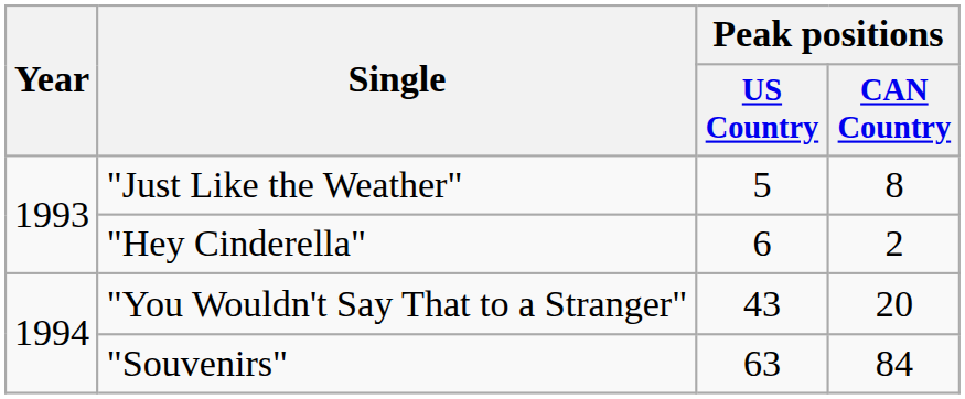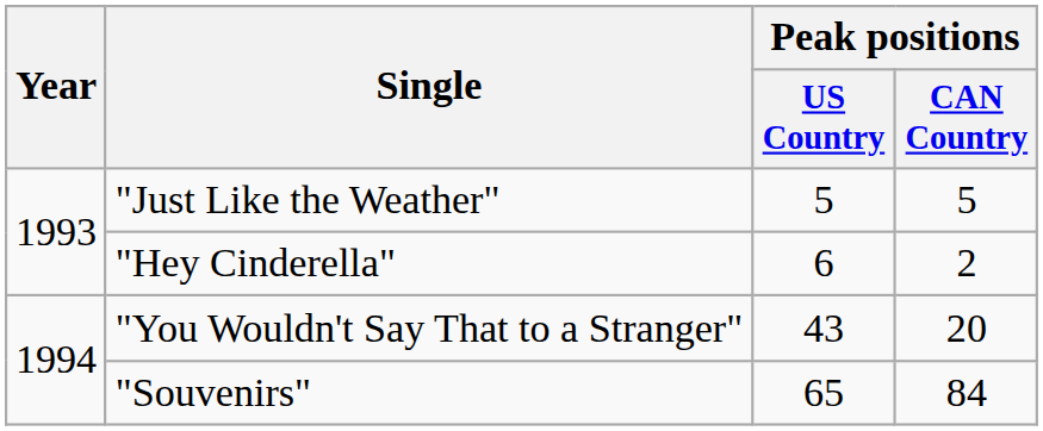 <table class="wikitable" style="text-align:center;">
 <tr>
 <th rowspan="2">Year</th>
 <th rowspan="2">Single</th>
 <th colspan="2">Peak positions</th>
 </tr>
 <tr style="font-size:smaller;">
 <th width="50"><a href='#'>US Country</a></th>
 <th width="50"><a href='#'>CAN Country</a></th>
 </tr>
 <tr>
 <td rowspan="2">1993</td>
 <td align="left">"Just Like the Weather"</td>
 <td>5</td>
-<td>8</td>
+<td>5</td>
 </tr>
 <tr>
 <td align="left">"Hey Cinderella"</td>
 <td>6</td>
 <td>2</td>
 </tr>
 <tr>
 <td rowspan="2">1994</td>
 <td align="left">"You Wouldn't Say That to a Stranger"</td>
 <td>43</td>
 <td>20</td>
 </tr>
 <tr>
 <td align="left">"Souvenirs"</td>
-<td>63</td>
+<td>65</td>
 <td>84</td>
 </tr>
 </table>
